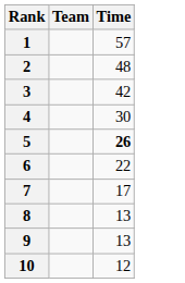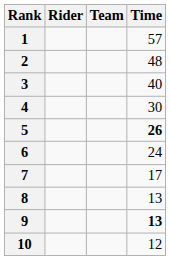 <table class="wikitable" margin-bottom:0;">
 <tr>
 <th scope="col">Rank</th>
+<th scope="col">Rider</th>
 <th scope="col">Team</th>
 <th scope="col">Time</th>
 </tr>
 <tr>
 <th scope="row">1</th>
+<td> </td>
 <td></td>
 <td align="right">57</td>
 </tr>
 <tr>
 <th scope="row">2</th>
 <td></td>
+<td></td>
 <td align="right">48</td>
 </tr>
 <tr>
 <th scope="row">3</th>
 <td></td>
-<td align="right">42</td>
+<td></td>
+<td align="right">40</td>
 </tr>
 <tr>
 <th scope="row">4</th>
+<td></td>
 <td></td>
 <td align="right">30</td>
 </tr>
 <tr>
 <th scope="row">5</th>
 <td></td>
+<td></td>
 <td align="right"><strong>26</strong></td>
 </tr>
 <tr>
 <th scope="row">6</th>
 <td></td>
-<td align="right">22</td>
+<td></td>
+<td align="right">24</td>
 </tr>
 <tr>
 <th scope="row">7</th>
+<td></td>
 <td></td>
 <td align="right">17</td>
 </tr>
 <tr>
 <th scope="row">8</th>
 <td></td>
+<td></td>
 <td align="right">13</td>
 </tr>
 <tr>
 <th scope="row">9</th>
 <td></td>
-<td align="right">13</td>
+<td></td>
+<td align="right"><strong>13</strong></td>
 </tr>
 <tr>
 <th scope="row">10</th>
 <td></td>
+<td></td>
 <td align="right">12</td>
 </tr>
 </table>
